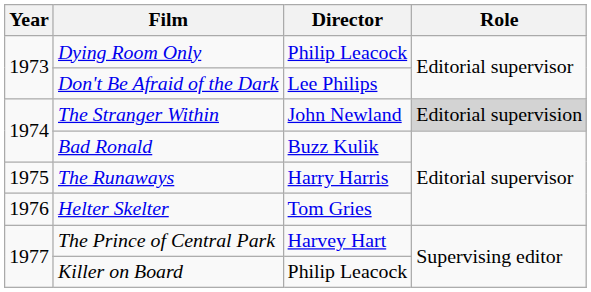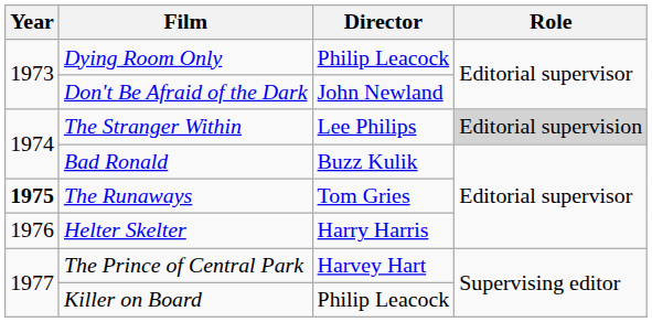 <table class="wikitable">
 <tr>
 <th>Year</th>
 <th>Film</th>
 <th>Director</th>
 <th>Role</th>
 </tr>
 <tr>
 <td rowspan=2>1973</td>
 <td><em><a href='#'>Dying Room Only</a></em></td>
 <td><a href='#'>Philip Leacock</a></td>
 <td rowspan=2>Editorial supervisor</td>
 </tr>
 <tr>
 <td><em><a href='#'>Don't Be Afraid of the Dark</a></em></td>
-<td><a href='#'>Lee Philips</a></td>
+<td><a href='#'>John Newland</a></td>
 </tr>
 <tr>
 <td rowspan=2>1974</td>
 <td><em><a href='#'>The Stranger Within</a></em></td>
-<td><a href='#'>John Newland</a></td>
+<td><a href='#'>Lee Philips</a></td>
 <td style="background: lightgrey;">Editorial supervision</td>
 </tr>
 <tr>
 <td><em><a href='#'>Bad Ronald</a></em></td>
 <td><a href='#'>Buzz Kulik</a></td>
 <td rowspan=3>Editorial supervisor</td>
 </tr>
 <tr>
-<td>1975</td>
+<td><strong>1975</strong></td>
 <td><em><a href='#'>The Runaways</a></em></td>
-<td><a href='#'>Harry Harris</a></td>
+<td><a href='#'>Tom Gries</a></td>
 </tr>
 <tr>
 <td>1976</td>
 <td><em><a href='#'>Helter Skelter</a></em></td>
-<td><a href='#'>Tom Gries</a></td>
+<td><a href='#'>Harry Harris</a></td>
 </tr>
 <tr>
 <td rowspan=2>1977</td>
 <td><em>The Prince of Central Park</em></td>
 <td><a href='#'>Harvey Hart</a></td>
 <td rowspan=2>Supervising editor</td>
 </tr>
 <tr>
 <td><em>Killer on Board</em></td>
 <td>Philip Leacock</td>
 </tr>
 </table>
